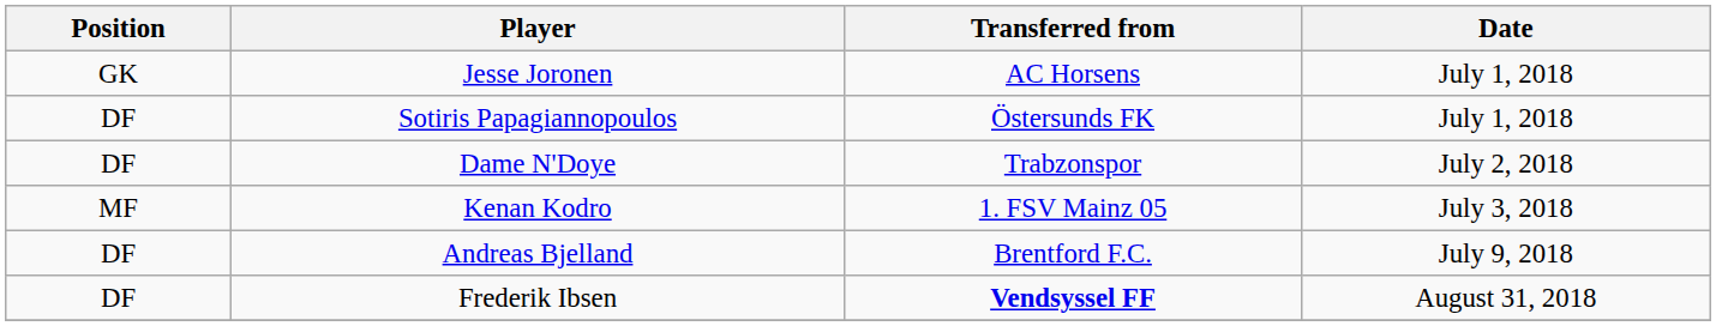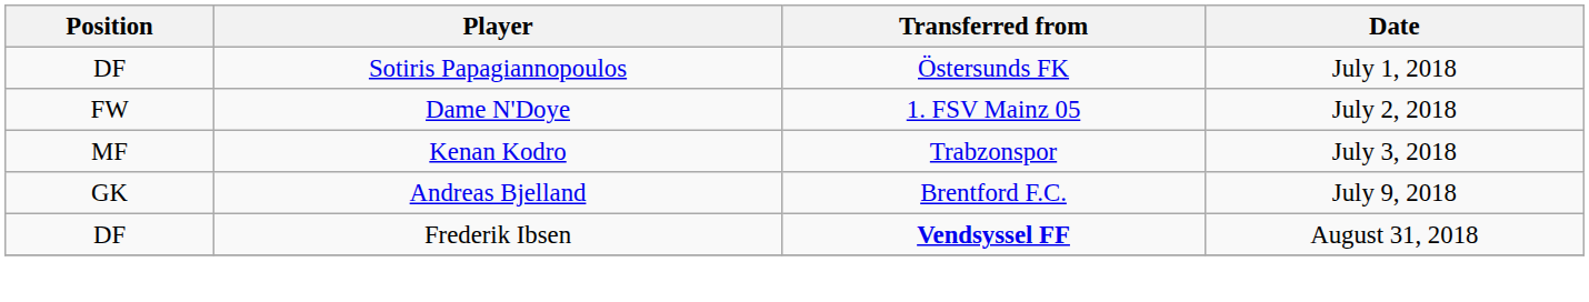 <table class="wikitable sortable" style="width:75%; font-size:95%; text-align:center;">
 <tr>
 <th>Position</th>
 <th>Player</th>
 <th>Transferred from</th>
 <th>Date</th>
 </tr>
 <tr>
-<td>GK</td>
-<td> <a href='#'>Jesse Joronen</a></td>
-<td><a href='#'>AC Horsens</a></td>
-<td>July 1, 2018</td>
-</tr>
-<tr>
 <td>DF</td>
 <td>  <a href='#'>Sotiris Papagiannopoulos</a></td>
 <td><a href='#'>Östersunds FK</a></td>
 <td>July 1, 2018</td>
 </tr>
 <tr>
-<td>DF</td>
+<td>FW</td>
 <td> <a href='#'>Dame N'Doye</a></td>
-<td><a href='#'>Trabzonspor</a></td>
+<td><a href='#'>1. FSV Mainz 05</a></td>
 <td>July 2, 2018</td>
 </tr>
 <tr>
 <td>MF</td>
 <td>  <a href='#'>Kenan Kodro</a></td>
-<td><a href='#'>1. FSV Mainz 05</a></td>
+<td><a href='#'>Trabzonspor</a></td>
 <td>July 3, 2018</td>
 </tr>
 <tr>
-<td>DF</td>
+<td>GK</td>
 <td> <a href='#'>Andreas Bjelland</a></td>
 <td><a href='#'>Brentford F.C.</a></td>
 <td>July 9, 2018</td>
 </tr>
 <tr>
 <td>DF</td>
 <td> Frederik Ibsen</td>
 <td><strong><a href='#'>Vendsyssel FF</a></strong></td>
 <td>August 31, 2018</td>
 </tr>
 <tr>
 </tr>
 </table>
